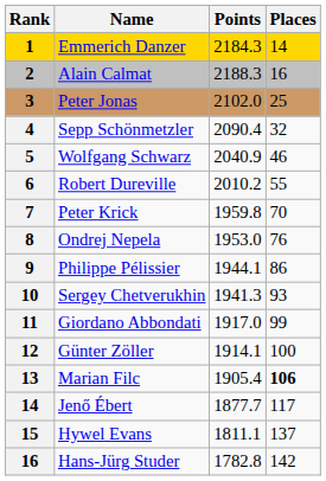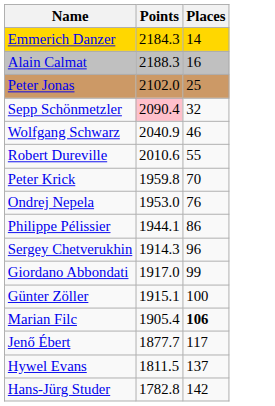 <table class="wikitable">
 <tr>
-<th>Rank</th>
 <th>Name</th>
 <th>Points</th>
 <th>Places</th>
 </tr>
 <tr bgcolor="gold">
-<td align="center"><strong>1</strong></td>
 <td> <a href='#'>Emmerich Danzer</a></td>
 <td>2184.3</td>
 <td>14</td>
 </tr>
 <tr bgcolor="silver">
-<td align="center"><strong>2</strong></td>
 <td> <a href='#'>Alain Calmat</a></td>
 <td>2188.3</td>
 <td>16</td>
 </tr>
 <tr bgcolor="cc9966">
-<td align="center"><strong>3</strong></td>
 <td> <a href='#'>Peter Jonas</a></td>
 <td>2102.0</td>
 <td>25</td>
 </tr>
 <tr>
-<th>4</th>
 <td> <a href='#'>Sepp Schönmetzler</a></td>
-<td>2090.4</td>
+<td style="background: pink;">2090.4</td>
 <td>32</td>
 </tr>
 <tr>
-<th>5</th>
 <td> <a href='#'>Wolfgang Schwarz</a></td>
 <td>2040.9</td>
 <td>46</td>
 </tr>
 <tr>
-<th>6</th>
 <td> <a href='#'>Robert Dureville</a></td>
-<td>2010.2</td>
+<td>2010.6</td>
 <td>55</td>
 </tr>
 <tr>
-<th>7</th>
 <td> <a href='#'>Peter Krick</a></td>
 <td>1959.8</td>
 <td>70</td>
 </tr>
 <tr>
-<th>8</th>
 <td> <a href='#'>Ondrej Nepela</a></td>
 <td>1953.0</td>
 <td>76</td>
 </tr>
 <tr>
-<th>9</th>
 <td> <a href='#'>Philippe Pélissier</a></td>
 <td>1944.1</td>
 <td>86</td>
 </tr>
 <tr>
-<th>10</th>
 <td> <a href='#'>Sergey Chetverukhin</a></td>
-<td>1941.3</td>
-<td>93</td>
+<td>1914.3</td>
+<td>96</td>
 </tr>
 <tr>
-<th>11</th>
 <td> <a href='#'>Giordano Abbondati</a></td>
 <td>1917.0</td>
 <td>99</td>
 </tr>
 <tr>
-<th>12</th>
 <td> <a href='#'>Günter Zöller</a></td>
-<td>1914.1</td>
+<td>1915.1</td>
 <td>100</td>
 </tr>
 <tr>
-<th>13</th>
 <td> <a href='#'>Marian Filc</a></td>
 <td>1905.4</td>
 <td><strong>106</strong></td>
 </tr>
 <tr>
-<th>14</th>
 <td> <a href='#'>Jenő Ébert</a></td>
 <td>1877.7</td>
 <td>117</td>
 </tr>
 <tr>
-<th>15</th>
 <td> <a href='#'>Hywel Evans</a></td>
-<td>1811.1</td>
+<td>1811.5</td>
 <td>137</td>
 </tr>
 <tr>
-<th>16</th>
 <td> <a href='#'>Hans-Jürg Studer</a></td>
 <td>1782.8</td>
 <td>142</td>
 </tr>
 </table>
